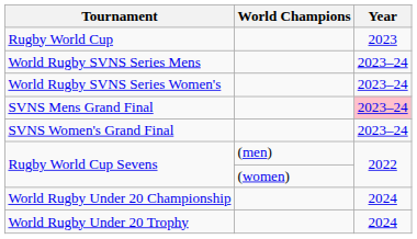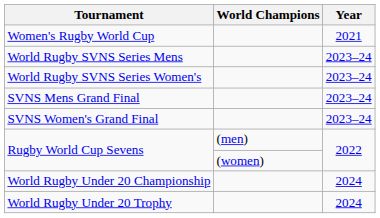 <table class=wikitable>
 <tr>
 <th>Tournament</th>
 <th>World Champions</th>
 <th>Year</th>
 </tr>
 <tr>
-<td><a href='#'>Rugby World Cup</a></td>
+<td><a href='#'>Women's Rugby World Cup</a></td>
 <td></td>
-<td align=center><a href='#'>2023</a></td>
+<td align=center><a href='#'>2021</a></td>
 </tr>
 <tr>
 <td><a href='#'>World Rugby SVNS Series Mens</a></td>
 <td></td>
 <td align=center><a href='#'>2023–24</a></td>
 </tr>
 <tr>
 <td><a href='#'>World Rugby SVNS Series Women's</a></td>
 <td></td>
 <td align=center><a href='#'>2023–24</a></td>
 </tr>
 <tr>
 <td><a href='#'>SVNS Mens Grand Final</a></td>
 <td></td>
-<td align=center style="background: pink;"><a href='#'>2023–24</a></td>
+<td align=center><a href='#'>2023–24</a></td>
 </tr>
 <tr>
 <td><a href='#'>SVNS Women's Grand Final</a></td>
 <td></td>
 <td align=center><a href='#'>2023–24</a></td>
 </tr>
 <tr>
 <td rowspan=2><a href='#'>Rugby World Cup Sevens</a></td>
 <td> (<a href='#'>men</a>)</td>
 <td rowspan=2; align=center><a href='#'>2022</a></td>
 </tr>
 <tr>
 <td> (<a href='#'>women</a>)</td>
 </tr>
 <tr>
 <td><a href='#'>World Rugby Under 20 Championship</a></td>
 <td></td>
 <td align=center><a href='#'>2024</a></td>
 </tr>
 <tr>
 <td><a href='#'>World Rugby Under 20 Trophy</a></td>
 <td></td>
 <td align=center><a href='#'>2024</a></td>
 </tr>
 </table>
